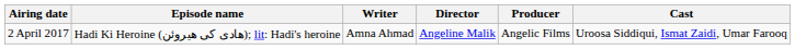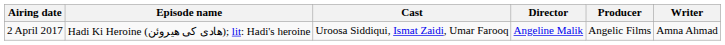 <table class="wikitable plainrowheaders">
 <tr>
 <th>Airing date</th>
 <th>Episode name</th>
-<th>Writer</th>
+<th>Cast</th>
 <th>Director</th>
 <th>Producer</th>
-<th>Cast</th>
+<th>Writer</th>
 </tr>
 <tr>
 <td>2 April 2017</td>
 <td>Hadi Ki Heroine (ھادی کی هیروئن); <a href='#'>lit</a>: Hadi's heroine</td>
-<td>Amna Ahmad</td>
+<td>Uroosa Siddiqui, <a href='#'>Ismat Zaidi</a>, Umar Farooq</td>
 <td><a href='#'>Angeline Malik</a></td>
 <td>Angelic Films</td>
-<td>Uroosa Siddiqui, <a href='#'>Ismat Zaidi</a>, Umar Farooq</td>
+<td>Amna Ahmad</td>
 </tr>
 </table>
